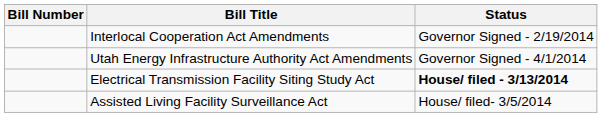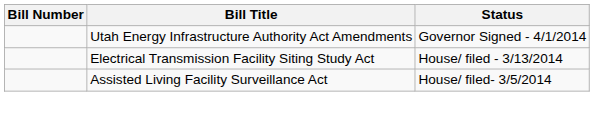 <table class="wikitable">
 <tr>
 <th>Bill Number</th>
 <th>Bill Title</th>
 <th>Status</th>
-</tr>
-<tr>
-<td></td>
-<td>Interlocal Cooperation Act Amendments</td>
-<td>Governor Signed - 2/19/2014</td>
 </tr>
 <tr>
 <td></td>
 <td>Utah Energy Infrastructure Authority Act Amendments</td>
 <td>Governor Signed - 4/1/2014</td>
 </tr>
 <tr>
 <td></td>
 <td>Electrical Transmission Facility Siting Study Act</td>
-<td><strong>House/ filed - 3/13/2014</strong></td>
+<td>House/ filed - 3/13/2014</td>
 </tr>
 <tr>
 <td></td>
 <td>Assisted Living Facility Surveillance Act</td>
 <td>House/ filed- 3/5/2014</td>
 </tr>
 </table>
